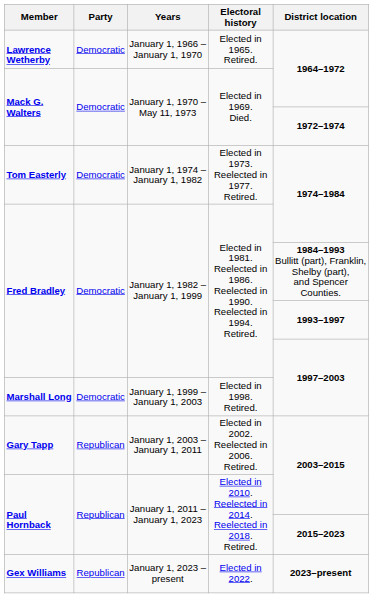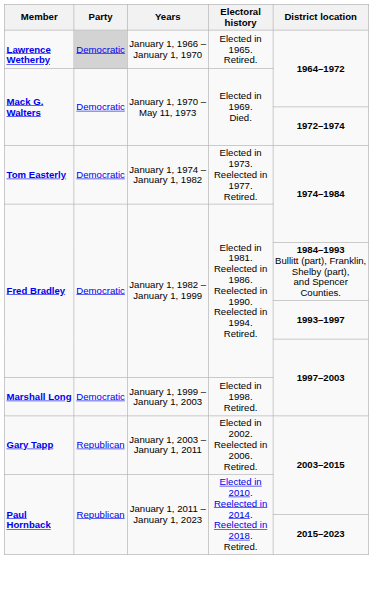 <table class=wikitable style="text-align:center">
 <tr>
 <th>Member</th>
 <th>Party</th>
 <th>Years</th>
 <th>Electoral history</th>
 <th>District location</th>
 </tr>
 <tr style="height:4em">
 <td align=left><br><strong><a href='#'>Lawrence Wetherby</a></strong><br></td>
-<td><a href='#'>Democratic</a></td>
+<td style="background: lightgrey;"><a href='#'>Democratic</a></td>
 <td nowrap>January 1, 1966 –<br>January 1, 1970</td>
 <td>Elected in 1965.<br>Retired.</td>
 <td rowspan=2><strong>1964–1972</strong><br></td>
 </tr>
 <tr style="height:4em">
 <td rowspan=2 align=left><strong><a href='#'>Mack G. Walters</a></strong><br></td>
 <td rowspan=2 ><a href='#'>Democratic</a></td>
 <td rowspan=2 nowrap>January 1, 1970 –<br>May 11, 1973</td>
 <td rowspan=2>Elected in 1969.<br>Died.</td>
 </tr>
 <tr style="height:4em">
 <td><strong>1972–1974</strong><br></td>
 </tr>
 <tr style="height:4em">
 <td align=left><strong><a href='#'>Tom Easterly</a></strong><br></td>
 <td><a href='#'>Democratic</a></td>
 <td nowrap>January 1, 1974 –<br>January 1, 1982</td>
 <td>Elected in 1973.<br>Reelected in 1977.<br>Retired.</td>
 <td rowspan=2><strong>1974–1984</strong><br></td>
 </tr>
 <tr style="height:4em">
 <td rowspan=4 align=left><strong><a href='#'>Fred Bradley</a></strong><br></td>
 <td rowspan=4 ><a href='#'>Democratic</a></td>
 <td rowspan=4 nowrap>January 1, 1982 –<br>January 1, 1999</td>
 <td rowspan=4>Elected in 1981.<br>Reelected in 1986.<br>Reelected in 1990.<br>Reelected in 1994.<br>Retired.</td>
 </tr>
 <tr style="height:4em">
 <td><strong>1984–1993</strong><br>Bullitt (part), Franklin, Shelby (part),<br>and Spencer Counties.</td>
 </tr>
 <tr style="height:4em">
 <td><strong>1993–1997</strong><br></td>
 </tr>
 <tr style="height:4em">
 <td rowspan=2><strong>1997–2003</strong><br></td>
 </tr>
 <tr style="height:4em">
 <td align=left><strong><a href='#'>Marshall Long</a></strong><br></td>
 <td><a href='#'>Democratic</a></td>
 <td nowrap>January 1, 1999 –<br>January 1, 2003</td>
 <td>Elected in 1998.<br>Retired.</td>
 </tr>
 <tr style="height:4em">
 <td align=left><strong><a href='#'>Gary Tapp</a></strong><br></td>
 <td><a href='#'>Republican</a></td>
 <td nowrap>January 1, 2003 –<br>January 1, 2011</td>
 <td>Elected in 2002.<br>Reelected in 2006.<br>Retired.</td>
 <td rowspan=2><strong>2003–2015</strong><br></td>
 </tr>
 <tr style="height:4em">
 <td rowspan=2 align=left><br><strong><a href='#'>Paul Hornback</a></strong><br></td>
 <td rowspan=2 ><a href='#'>Republican</a></td>
 <td rowspan=2 nowrap>January 1, 2011 –<br>January 1, 2023</td>
 <td rowspan=2><a href='#'>Elected in 2010</a>.<br><a href='#'>Reelected in 2014</a>.<br><a href='#'>Reelected in 2018</a>.<br>Retired.</td>
 </tr>
 <tr style="height:4em">
 <td><strong>2015–2023</strong><br></td>
 </tr>
-<tr style="height:4em">
-<td align=left><strong><a href='#'>Gex Williams</a></strong><br></td>
-<td><a href='#'>Republican</a></td>
-<td nowrap>January 1, 2023 –<br>present</td>
-<td><a href='#'>Elected in 2022</a>.</td>
-<td><strong>2023–present</strong><br></td>
-</tr>
 </table>
